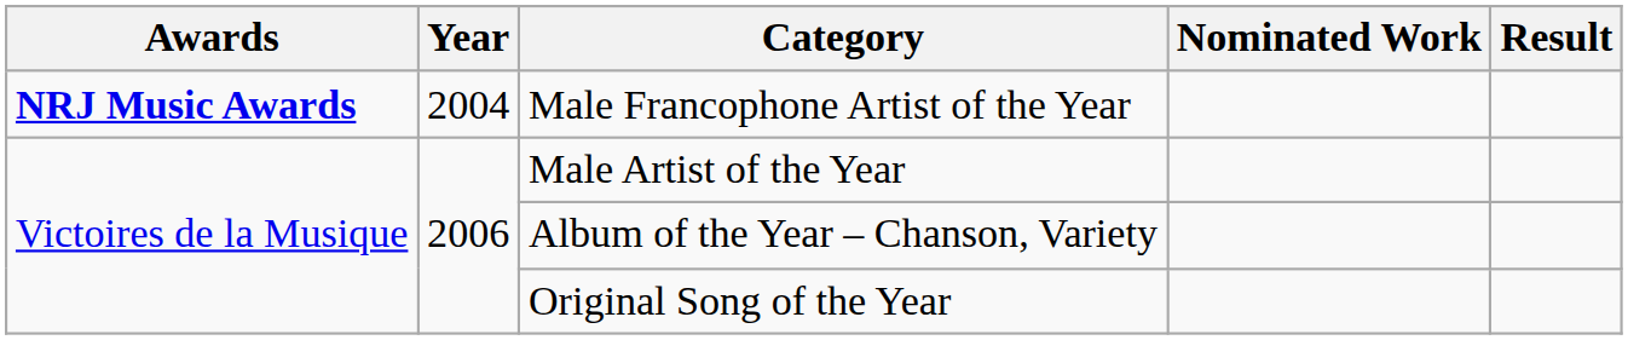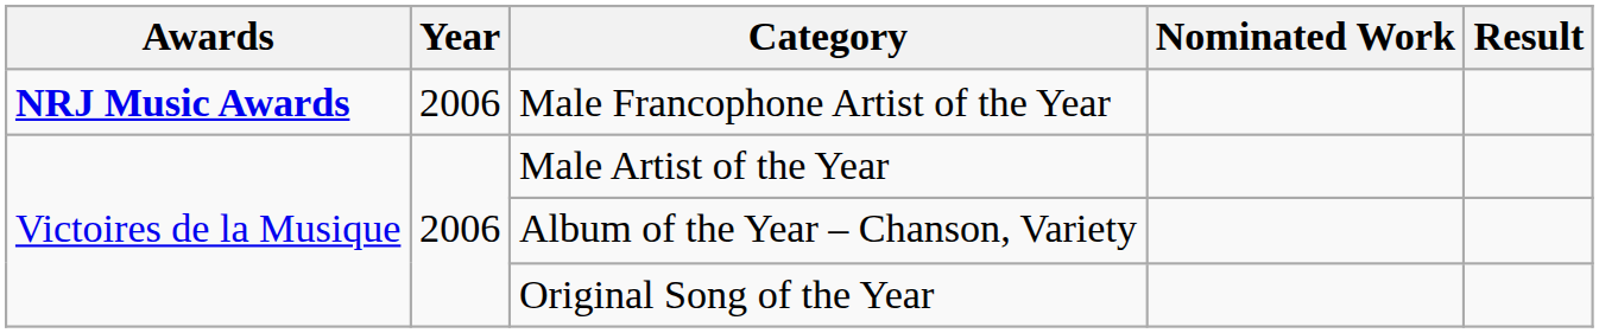 <table class="wikitable sortable">
 <tr>
 <th>Awards</th>
 <th>Year</th>
 <th>Category</th>
 <th>Nominated Work</th>
 <th>Result</th>
 </tr>
 <tr>
 <td><strong><a href='#'>NRJ Music Awards</a></strong></td>
-<td>2004</td>
+<td>2006</td>
 <td>Male Francophone Artist of the Year</td>
 <td></td>
 <td></td>
 </tr>
 <tr>
 <td rowspan="3"><a href='#'>Victoires de la Musique</a></td>
 <td rowspan="3">2006</td>
 <td>Male Artist of the Year</td>
 <td></td>
 <td></td>
 </tr>
 <tr>
 <td>Album of the Year – Chanson, Variety</td>
 <td></td>
 <td></td>
 </tr>
 <tr>
 <td>Original Song of the Year</td>
 <td></td>
 <td></td>
 </tr>
 </table>
